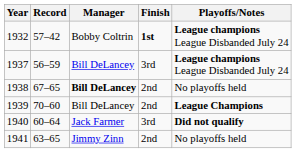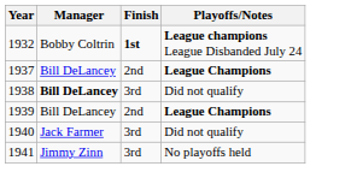 <table class="wikitable">
 <tr>
 <th>Year</th>
-<th>Record</th>
 <th>Manager</th>
 <th>Finish</th>
 <th>Playoffs/Notes</th>
 </tr>
 <tr>
 <td>1932</td>
-<td>57–42</td>
 <td>Bobby Coltrin</td>
 <td><strong>1st</strong></td>
 <td><strong>League champions</strong><br>League Disbanded July 24</td>
 </tr>
 <tr>
 <td>1937</td>
-<td>56–59</td>
 <td><a href='#'>Bill DeLancey</a></td>
-<td>3rd</td>
-<td><strong>League champions</strong><br>League Disbanded July 24</td>
+<td>2nd</td>
+<td><strong>League Champions</strong></td>
 </tr>
 <tr>
 <td>1938</td>
-<td>67–65</td>
 <td><strong>Bill DeLancey</strong></td>
-<td>2nd</td>
-<td>No playoffs held</td>
+<td>3rd</td>
+<td>Did not qualify</td>
 </tr>
 <tr>
 <td>1939</td>
-<td>70–60</td>
 <td>Bill DeLancey</td>
 <td>2nd</td>
 <td><strong>League Champions</strong></td>
 </tr>
 <tr>
 <td>1940</td>
-<td>60–64</td>
 <td><a href='#'>Jack Farmer</a></td>
 <td>3rd</td>
-<td><strong>Did not qualify</strong></td>
+<td>Did not qualify</td>
 </tr>
 <tr>
 <td>1941</td>
-<td>63–65</td>
 <td><a href='#'>Jimmy Zinn</a></td>
-<td>2nd</td>
+<td>3rd</td>
 <td>No playoffs held</td>
 </tr>
 </table>
